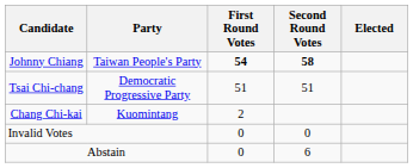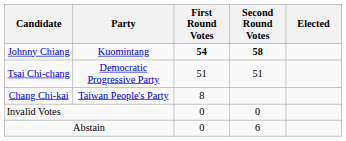 <table class="wikitable" style="text-align:center;">
 <tr>
 <th width="100">Candidate</th>
 <th width="150">Party</th>
 <th width="080">First Round Votes</th>
 <th width="080">Second Round Votes</th>
 <th width="080">Elected</th>
 </tr>
 <tr>
 <td align="center"><a href='#'>Johnny Chiang</a></td>
-<td><a href='#'>Taiwan People's Party</a></td>
+<td><a href='#'>Kuomintang</a></td>
 <td><strong>54</strong></td>
 <td><strong>58</strong></td>
 <td></td>
 </tr>
 <tr>
 <td align="center"><a href='#'>Tsai Chi-chang</a></td>
 <td> <a href='#'>Democratic Progressive Party</a></td>
 <td>51</td>
 <td>51</td>
 <td></td>
 </tr>
 <tr>
 <td align="center"><a href='#'>Chang Chi-kai</a></td>
-<td><a href='#'>Kuomintang</a></td>
-<td>2</td>
+<td><a href='#'>Taiwan People's Party</a></td>
+<td>8</td>
 <td></td>
 <td></td>
 </tr>
 <tr>
 <td align="left" colspan=2>Invalid Votes</td>
 <td>0</td>
 <td>0</td>
 <td></td>
 </tr>
 <tr>
 <td colspan="2">Abstain</td>
 <td>0</td>
 <td>6</td>
 <td></td>
 </tr>
 </table>
